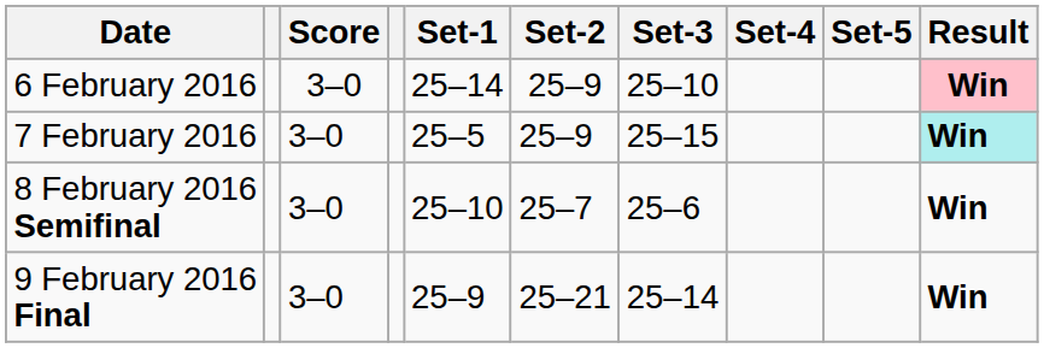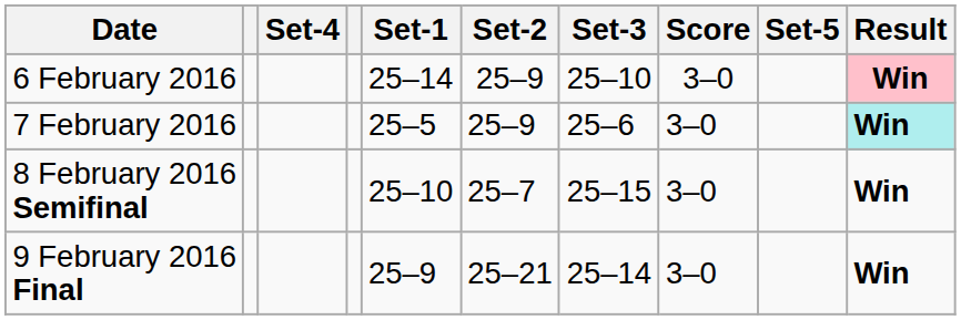 <table class="wikitable" border="1" style="font-size:90%;" style="text-align:center;">
 <tr>
 <th>Date</th>
 <th></th>
-<th>Score</th>
+<th>Set-4</th>
 <th></th>
 <th>Set-1</th>
 <th>Set-2</th>
 <th>Set-3</th>
-<th>Set-4</th>
+<th>Score</th>
 <th>Set-5</th>
 <th>Result</th>
 </tr>
 <tr align=center>
 <td>6 February 2016</td>
 <td></td>
-<td>3–0</td>
+<td></td>
 <td></td>
 <td>25–14</td>
 <td>25–9</td>
 <td>25–10</td>
-<td></td>
+<td>3–0</td>
 <td></td>
 <td style="background: pink;"><strong>Win</strong></td>
 </tr>
 <tr>
 <td>7 February 2016</td>
 <td></td>
-<td>3–0</td>
+<td></td>
 <td></td>
 <td>25–5</td>
 <td>25–9</td>
-<td>25–15</td>
-<td></td>
+<td>25–6</td>
+<td>3–0</td>
 <td></td>
 <td style="background: paleturquoise;"><strong>Win</strong></td>
 </tr>
 <tr>
 <td>8 February 2016<br><strong>Semifinal</strong></td>
 <td></td>
-<td>3–0</td>
+<td></td>
 <td></td>
 <td>25–10</td>
 <td>25–7</td>
-<td>25–6</td>
-<td></td>
+<td>25–15</td>
+<td>3–0</td>
 <td></td>
 <td><strong>Win</strong></td>
 </tr>
 <tr>
 <td>9 February 2016<br><strong>Final</strong></td>
 <td></td>
-<td>3–0</td>
+<td></td>
 <td></td>
 <td>25–9</td>
 <td>25–21</td>
 <td>25–14</td>
-<td></td>
+<td>3–0</td>
 <td></td>
 <td><strong>Win</strong><br></td>
 </tr>
 </table>
